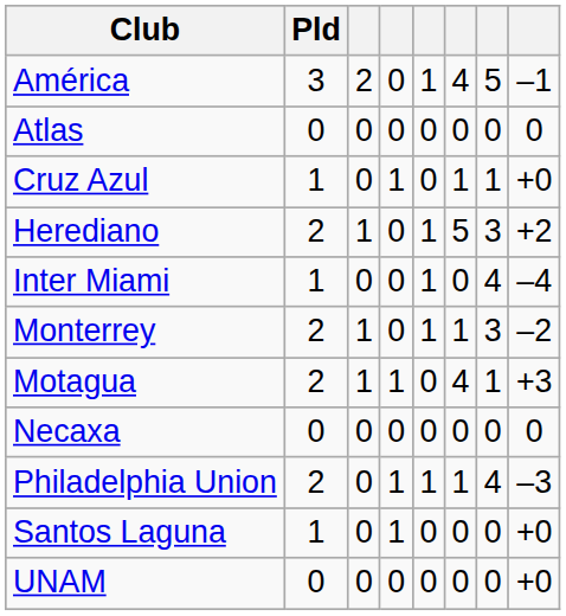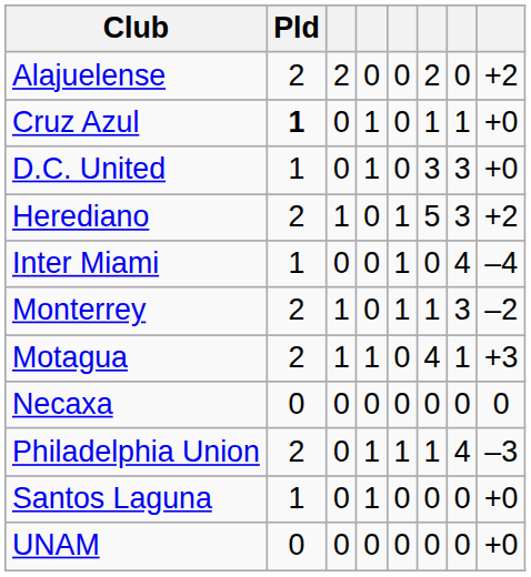 <table class="wikitable sortable" style="text-align:center;">
 <tr>
 <th>Club</th>
 <th>Pld</th>
 <th></th>
 <th></th>
 <th></th>
 <th></th>
 <th></th>
 <th></th>
 </tr>
 <tr>
-<td style="text-align:left;"> <a href='#'>América</a></td>
-<td>3</td>
+<td style="text-align:left;"> <a href='#'>Alajuelense</a></td>
+<td>2</td>
 <td>2</td>
 <td>0</td>
-<td>1</td>
-<td>4</td>
-<td>5</td>
-<td>–1</td>
-</tr>
-<tr>
-<td style="text-align:left;"> <a href='#'>Atlas</a></td>
 <td>0</td>
+<td>2</td>
 <td>0</td>
-<td>0</td>
-<td>0</td>
-<td>0</td>
-<td>0</td>
-<td>0</td>
+<td>+2</td>
 </tr>
 <tr>
 <td style="text-align:left;"> <a href='#'>Cruz Azul</a></td>
-<td>1</td>
+<td><strong>1</strong></td>
 <td>0</td>
 <td>1</td>
 <td>0</td>
 <td>1</td>
 <td>1</td>
+<td>+0</td>
+</tr>
+<tr>
+<td style="text-align:left;"> <a href='#'>D.C. United</a></td>
+<td>1</td>
+<td>0</td>
+<td>1</td>
+<td>0</td>
+<td>3</td>
+<td>3</td>
 <td>+0</td>
 </tr>
 <tr>
 <td style="text-align:left;"> <a href='#'>Herediano</a></td>
 <td>2</td>
 <td>1</td>
 <td>0</td>
 <td>1</td>
 <td>5</td>
 <td>3</td>
 <td>+2</td>
 </tr>
 <tr>
 <td style="text-align:left;"> <a href='#'>Inter Miami</a></td>
 <td>1</td>
 <td>0</td>
 <td>0</td>
 <td>1</td>
 <td>0</td>
 <td>4</td>
 <td>–4</td>
 </tr>
 <tr>
 <td style="text-align:left;"> <a href='#'>Monterrey</a></td>
 <td>2</td>
 <td>1</td>
 <td>0</td>
 <td>1</td>
 <td>1</td>
 <td>3</td>
 <td>–2</td>
 </tr>
 <tr>
 <td style="text-align:left;"> <a href='#'>Motagua</a></td>
 <td>2</td>
 <td>1</td>
 <td>1</td>
 <td>0</td>
 <td>4</td>
 <td>1</td>
 <td>+3</td>
 </tr>
 <tr>
 <td style="text-align:left;"> <a href='#'>Necaxa</a></td>
 <td>0</td>
 <td>0</td>
 <td>0</td>
 <td>0</td>
 <td>0</td>
 <td>0</td>
 <td>0</td>
 </tr>
 <tr>
 <td style="text-align:left;"> <a href='#'>Philadelphia Union</a></td>
 <td>2</td>
 <td>0</td>
 <td>1</td>
 <td>1</td>
 <td>1</td>
 <td>4</td>
 <td>–3</td>
 </tr>
 <tr>
 <td style="text-align:left;"> <a href='#'>Santos Laguna</a></td>
 <td>1</td>
 <td>0</td>
 <td>1</td>
 <td>0</td>
 <td>0</td>
 <td>0</td>
 <td>+0</td>
 </tr>
 <tr>
 <td style="text-align:left;"> <a href='#'>UNAM</a></td>
 <td>0</td>
 <td>0</td>
 <td>0</td>
 <td>0</td>
 <td>0</td>
 <td>0</td>
 <td>+0</td>
 </tr>
 </table>
